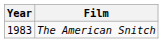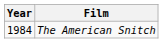 <table class="wikitable">
 <tr>
 <th>Year</th>
 <th>Film</th>
 </tr>
 <tr>
-<td>1983</td>
+<td>1984</td>
 <td><em>The American Snitch</em></td>
 </tr>
 </table>
